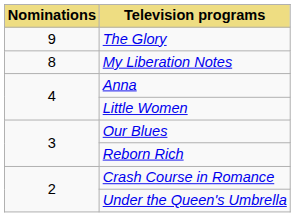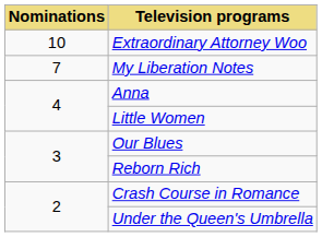 <table class="wikitable">
 <tr>
 <th style="background:#EEDD82; text-align:center">Nominations</th>
 <th style="background:#EEDD82; text-align:center">Television programs</th>
 </tr>
 <tr>
-<td style="text-align:center">9</td>
-<td><em><a href='#'>The Glory</a></em></td>
+<td style="text-align:center">10</td>
+<td><em><a href='#'>Extraordinary Attorney Woo</a></em></td>
 </tr>
 <tr>
-<td style="text-align:center">8</td>
+<td style="text-align:center">7</td>
 <td><em><a href='#'>My Liberation Notes</a></em></td>
 </tr>
 <tr>
 <td rowspan="2" style="text-align:center">4</td>
 <td><em><a href='#'>Anna</a></em></td>
 </tr>
 <tr>
 <td><em><a href='#'>Little Women</a></em></td>
 </tr>
 <tr>
 <td rowspan="2" style="text-align:center">3</td>
 <td><em><a href='#'>Our Blues</a></em></td>
 </tr>
 <tr>
 <td><em><a href='#'>Reborn Rich</a></em></td>
 </tr>
 <tr>
 <td rowspan="2" style="text-align:center">2</td>
 <td><em><a href='#'>Crash Course in Romance</a></em></td>
 </tr>
 <tr>
 <td><em><a href='#'>Under the Queen's Umbrella</a></em></td>
 </tr>
 </table>
